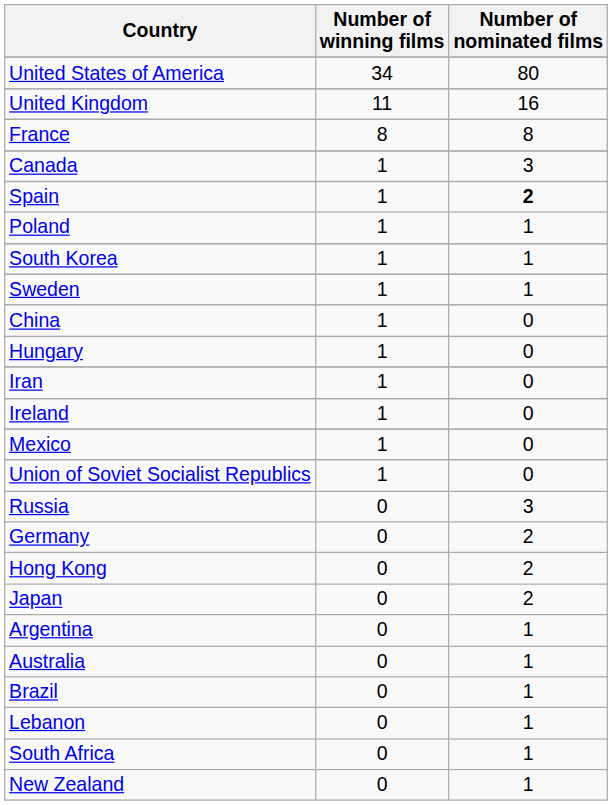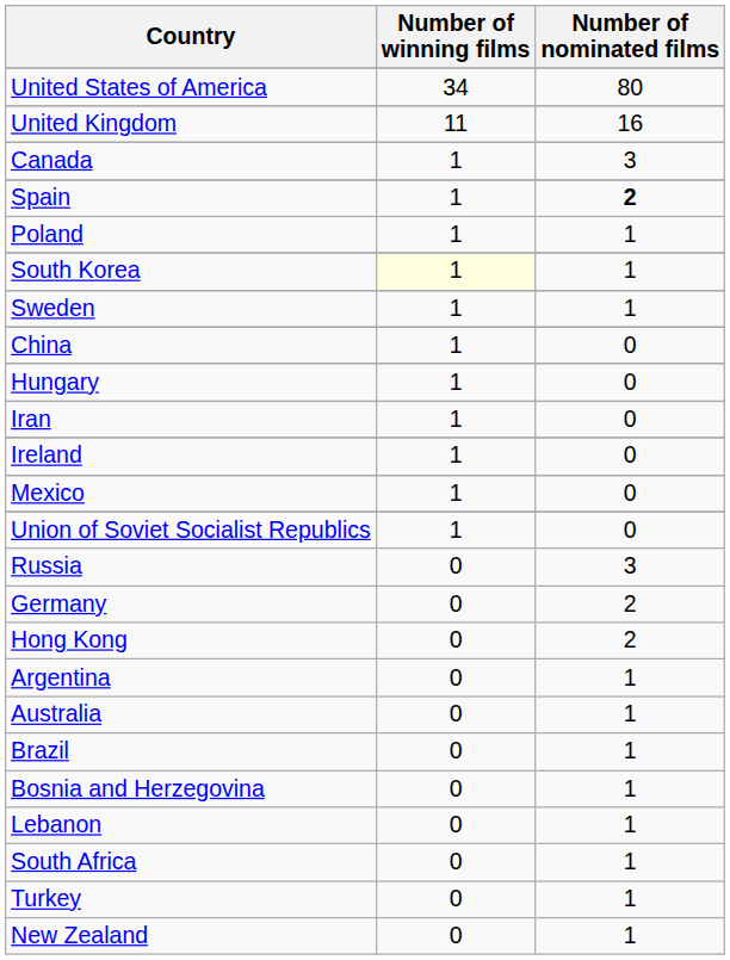 <table class="wikitable sortable" style="text-align:center;">
 <tr>
 <th>Country</th>
 <th>Number of<br>winning films</th>
 <th>Number of<br>nominated films</th>
 </tr>
 <tr>
 </tr>
 <tr valign="top">
 <td align="left"> <a href='#'>United States of America</a></td>
 <td>34</td>
 <td>80</td>
 </tr>
 <tr>
 </tr>
 <tr valign="top">
 <td align="left"> <a href='#'>United Kingdom</a></td>
 <td>11</td>
 <td>16</td>
 </tr>
 <tr>
-</tr>
-<tr valign="top">
-<td align="left"> <a href='#'>France</a></td>
-<td>8</td>
-<td>8</td>
 </tr>
 <tr>
 </tr>
 <tr valign="top">
 <td align="left"> <a href='#'>Canada</a></td>
 <td>1</td>
 <td>3</td>
 </tr>
 <tr>
 </tr>
 <tr valign="top">
 <td align="left"> <a href='#'>Spain</a></td>
 <td>1</td>
 <td><strong>2</strong></td>
 </tr>
 <tr valign="top">
 <td align="left"> <a href='#'>Poland</a></td>
 <td>1</td>
 <td>1</td>
 </tr>
 <tr>
 </tr>
 <tr valign="top">
 <td align="left"> <a href='#'>South Korea</a></td>
-<td>1</td>
+<td style="background: lightyellow;">1</td>
 <td>1</td>
 </tr>
 <tr>
 </tr>
 <tr valign="top">
 <td align="left"> <a href='#'>Sweden</a></td>
 <td>1</td>
 <td>1</td>
 </tr>
 <tr>
 </tr>
 <tr valign="top">
 <td align="left"> <a href='#'>China</a></td>
 <td>1</td>
 <td>0</td>
 </tr>
 <tr>
 </tr>
 <tr valign="top">
 <td align="left"> <a href='#'>Hungary</a></td>
 <td>1</td>
 <td>0</td>
 </tr>
 <tr>
 </tr>
 <tr valign="top">
 <td align="left"> <a href='#'>Iran</a></td>
 <td>1</td>
 <td>0</td>
 </tr>
 <tr>
 </tr>
 <tr valign="top">
 <td align="left"> <a href='#'>Ireland</a></td>
 <td>1</td>
 <td>0</td>
 </tr>
 <tr>
 </tr>
 <tr valign="top">
 <td align="left"> <a href='#'>Mexico</a></td>
 <td>1</td>
 <td>0</td>
 </tr>
 <tr>
 </tr>
 <tr valign="top">
 <td align="left"> <a href='#'>Union of Soviet Socialist Republics</a></td>
 <td>1</td>
 <td>0</td>
 </tr>
 <tr valign="top">
 <td align="left"> <a href='#'>Russia</a></td>
 <td>0</td>
 <td>3</td>
 </tr>
 <tr valign="top">
 <td align="left"> <a href='#'>Germany</a></td>
 <td>0</td>
 <td>2</td>
 </tr>
 <tr valign="top">
 <td align="left"> <a href='#'>Hong Kong</a></td>
 <td>0</td>
 <td>2</td>
 </tr>
 <tr valign="top">
-<td align="left"> <a href='#'>Japan</a></td>
-<td>0</td>
-<td>2</td>
-</tr>
-<tr valign="top">
 <td align="left"> <a href='#'>Argentina</a></td>
 <td>0</td>
 <td>1</td>
 </tr>
 <tr valign="top">
 <td align="left"> <a href='#'>Australia</a></td>
 <td>0</td>
 <td>1</td>
 </tr>
 <tr valign="top">
 <td align="left"> <a href='#'>Brazil</a></td>
 <td>0</td>
 <td>1</td>
 </tr>
 <tr valign="top">
+<td align="left"> <a href='#'>Bosnia and Herzegovina</a></td>
+<td>0</td>
+<td>1</td>
+</tr>
+<tr valign="top">
 <td align="left"> <a href='#'>Lebanon</a></td>
 <td>0</td>
 <td>1</td>
 </tr>
 <tr valign="top">
 <td align="left"> <a href='#'>South Africa</a></td>
 <td>0</td>
 <td>1</td>
 </tr>
 <tr valign="top">
+<td align="left"> <a href='#'>Turkey</a></td>
+<td>0</td>
+<td>1</td>
+</tr>
+<tr valign="top">
 <td align="left"> <a href='#'>New Zealand</a></td>
 <td>0</td>
 <td>1</td>
 </tr>
 </table>
